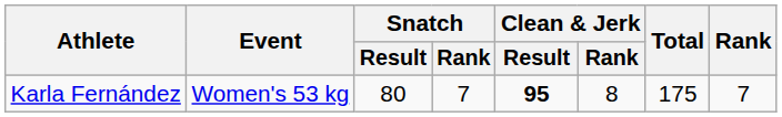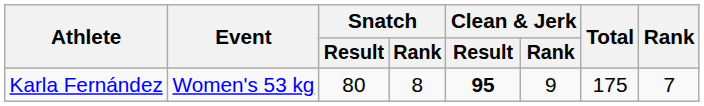 <table class="wikitable" style="font-size:90%">
 <tr>
 <th rowspan="2">Athlete</th>
 <th rowspan="2">Event</th>
 <th colspan="2">Snatch</th>
 <th colspan="2">Clean & Jerk</th>
 <th rowspan="2">Total</th>
 <th rowspan="2">Rank</th>
 </tr>
 <tr style="font-size:95%">
 <th>Result</th>
 <th>Rank</th>
 <th>Result</th>
 <th>Rank</th>
 </tr>
 <tr align=center>
 <td align=left><a href='#'>Karla Fernández</a></td>
 <td align=left><a href='#'>Women's 53 kg</a></td>
 <td>80</td>
-<td>7</td>
+<td>8</td>
 <td><strong>95</strong></td>
-<td>8</td>
+<td>9</td>
 <td>175</td>
 <td>7</td>
 </tr>
 </table>
